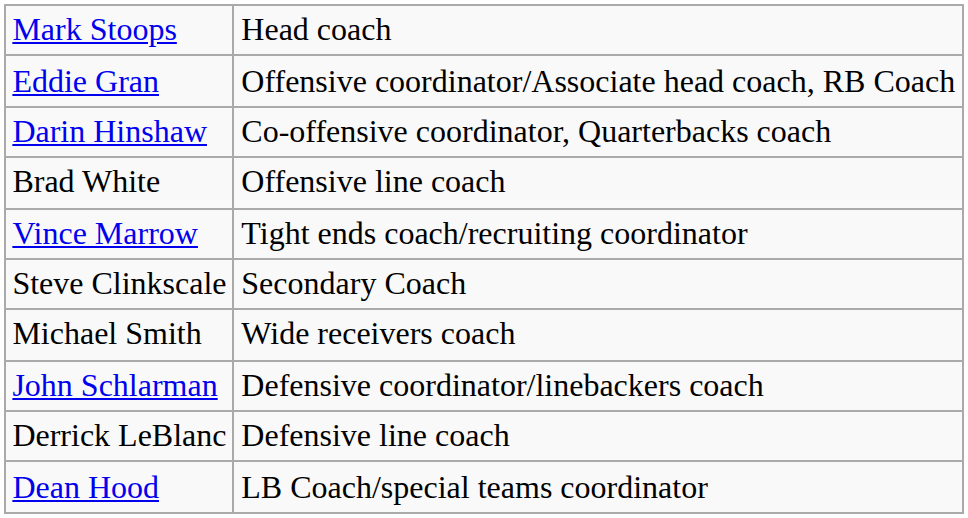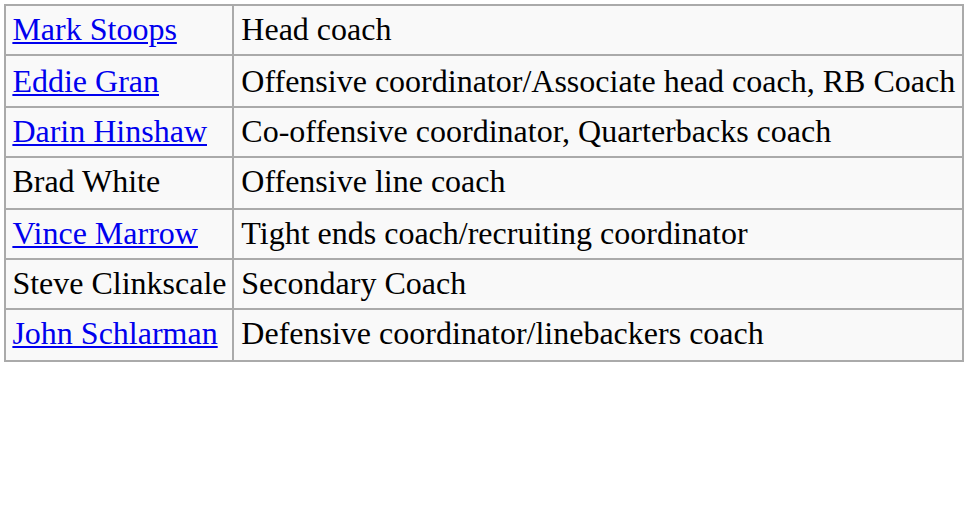 <table class="wikitable">
 <tr>
 </tr>
 <tr>
 <td><a href='#'>Mark Stoops</a></td>
 <td>Head coach</td>
 </tr>
 <tr>
 <td –><a href='#'>Eddie Gran</a></td>
 <td>Offensive coordinator/Associate head coach, RB Coach</td>
 </tr>
 <tr>
 <td –><a href='#'>Darin Hinshaw</a></td>
 <td>Co-offensive coordinator, Quarterbacks coach</td>
 </tr>
 <tr>
 <td –>Brad White</td>
 <td>Offensive line coach</td>
 </tr>
 <tr>
 <td –><a href='#'>Vince Marrow</a></td>
 <td>Tight ends coach/recruiting coordinator</td>
 </tr>
 <tr>
 <td –>Steve Clinkscale</td>
 <td>Secondary Coach</td>
 </tr>
 <tr>
-<td –>Michael Smith</td>
-<td>Wide receivers coach</td>
-</tr>
-<tr>
 </tr>
 <tr>
 <td –><a href='#'>John Schlarman</a></td>
 <td>Defensive coordinator/linebackers coach</td>
 </tr>
-<tr>
-<td –>Derrick LeBlanc</td>
-<td>Defensive line coach</td>
-</tr>
-<tr>
-<td –><a href='#'>Dean Hood</a></td>
-<td>LB Coach/special teams coordinator</td>
-</tr>
 </table>
